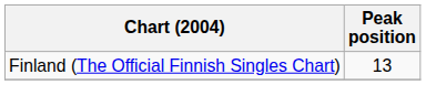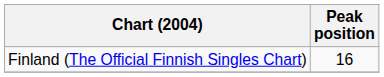 <table class="wikitable">
 <tr>
 <th scope="col">Chart (2004)</th>
 <th scope="col">Peak<br>position</th>
 </tr>
 <tr>
 <td>Finland (<a href='#'>The Official Finnish Singles Chart</a>)</td>
-<td style="text-align:center;">13</td>
+<td style="text-align:center;">16</td>
 </tr>
 <tr>
 </tr>
 </table>
